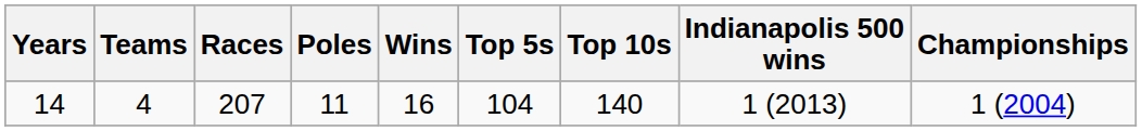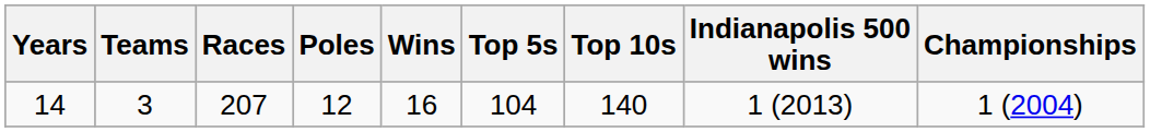 <table class="wikitable" style="text-align:center; font-size:95%">
 <tr>
 <th>Years</th>
 <th>Teams</th>
 <th>Races</th>
 <th>Poles</th>
 <th>Wins</th>
 <th>Top 5s</th>
 <th>Top 10s</th>
 <th>Indianapolis 500<br> wins</th>
 <th>Championships</th>
 </tr>
 <tr>
 <td>14</td>
-<td>4</td>
+<td>3</td>
 <td>207</td>
-<td>11</td>
+<td>12</td>
 <td>16</td>
 <td>104</td>
 <td>140</td>
 <td>1 (2013)</td>
 <td>1 (<a href='#'>2004</a>)</td>
 </tr>
 </table>
